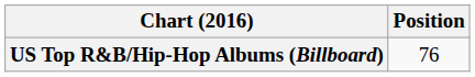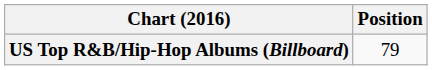 <table class="wikitable plainrowheaders" style="text-align:center">
 <tr>
 <th scope="col">Chart (2016)</th>
 <th scope="col">Position</th>
 </tr>
 <tr>
 <th scope="row">US Top R&B/Hip-Hop Albums (<em>Billboard</em>)</th>
-<td>76</td>
+<td>79</td>
 </tr>
 </table>
